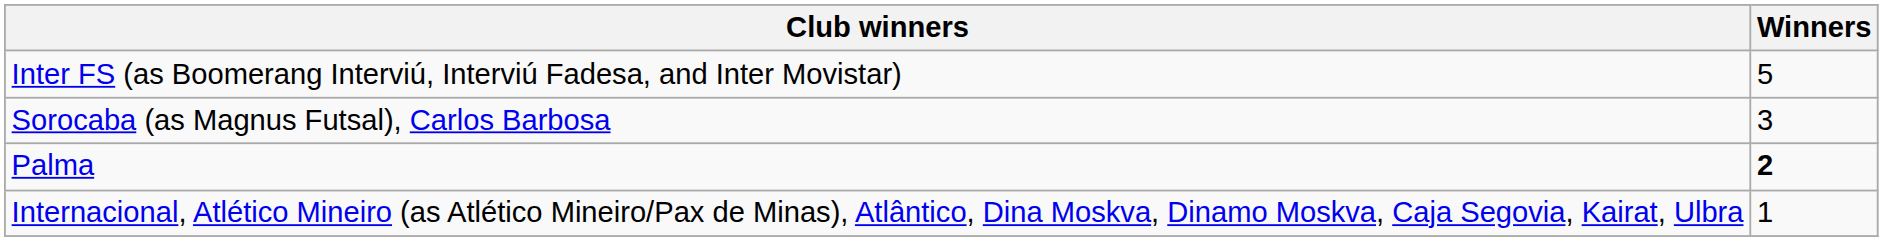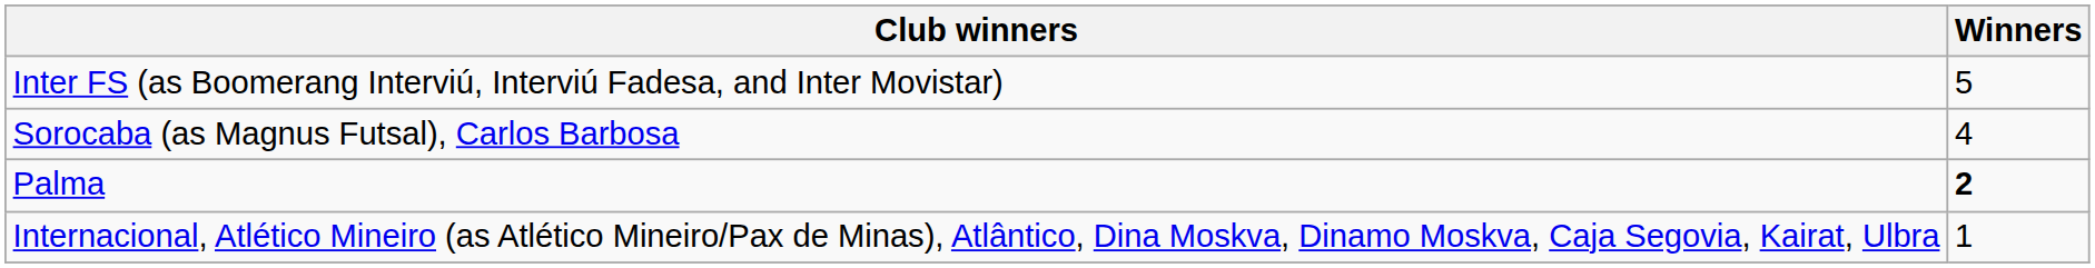 <table class="wikitable">
 <tr>
 <th>Club winners</th>
 <th>Winners</th>
 </tr>
 <tr>
 <td align=left> <a href='#'>Inter FS</a> (as Boomerang Interviú, Interviú Fadesa, and Inter Movistar)</td>
 <td>5</td>
 </tr>
 <tr>
 <td align=left> <a href='#'>Sorocaba</a> (as Magnus Futsal),  <a href='#'>Carlos Barbosa</a></td>
-<td>3</td>
+<td>4</td>
 </tr>
 <tr>
 <td align=left> <a href='#'>Palma</a></td>
 <td><strong>2</strong></td>
 </tr>
 <tr>
 <td align=left> <a href='#'>Internacional</a>,  <a href='#'>Atlético Mineiro</a> (as Atlético Mineiro/Pax de Minas),  <a href='#'>Atlântico</a>,   <a href='#'>Dina Moskva</a>,  <a href='#'>Dinamo Moskva</a>,  <a href='#'>Caja Segovia</a>,  <a href='#'>Kairat</a>,  <a href='#'>Ulbra</a></td>
 <td>1</td>
 </tr>
 </table>
